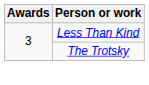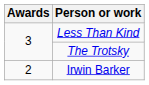 <table class="wikitable sortable" style="text-align:center">
 <tr>
 <th scope="col" style="width:55px;">Awards</th>
 <th scope="col" style="text-align:center;">Person or work</th>
 </tr>
 <tr>
 <td rowspan=2 style="text-align:center">3</td>
 <td><em><a href='#'>Less Than Kind</a></em></td>
 </tr>
 <tr>
 <td><em><a href='#'>The Trotsky</a></em></td>
 </tr>
+<tr>
+<td style="text-align:center">2</td>
+<td><a href='#'>Irwin Barker</a></td>
+</tr>
 </table>
